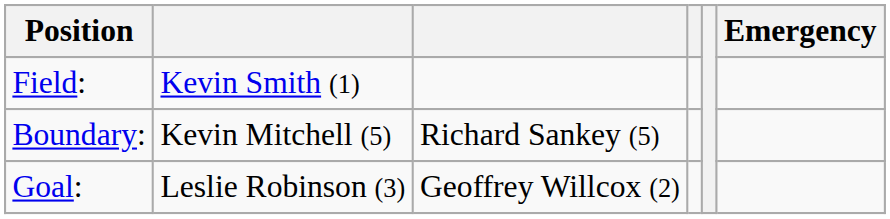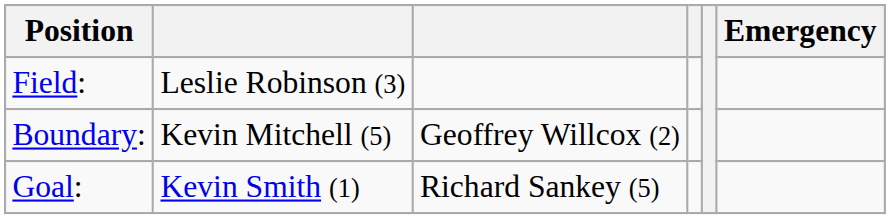 <table class="wikitable" style="font-size: 95%;">
 <tr>
 <th>Position</th>
 <th></th>
 <th></th>
 <th></th>
 <th rowspan="4"></th>
 <th>Emergency</th>
 </tr>
 <tr>
 <td><a href='#'>Field</a>:</td>
-<td><a href='#'>Kevin Smith</a> <small>(1)</small></td>
+<td>Leslie Robinson <small>(3)</small></td>
 <td></td>
 <td></td>
 <td></td>
 </tr>
 <tr>
 <td><a href='#'>Boundary</a>:</td>
 <td>Kevin Mitchell <small>(5)</small></td>
-<td>Richard Sankey <small>(5)</small></td>
+<td>Geoffrey Willcox <small>(2)</small></td>
 <td></td>
 <td></td>
 </tr>
 <tr>
 <td><a href='#'>Goal</a>:</td>
-<td>Leslie Robinson <small>(3)</small></td>
-<td>Geoffrey Willcox <small>(2)</small></td>
+<td><a href='#'>Kevin Smith</a> <small>(1)</small></td>
+<td>Richard Sankey <small>(5)</small></td>
 <td></td>
 <td></td>
 </tr>
 </table>
